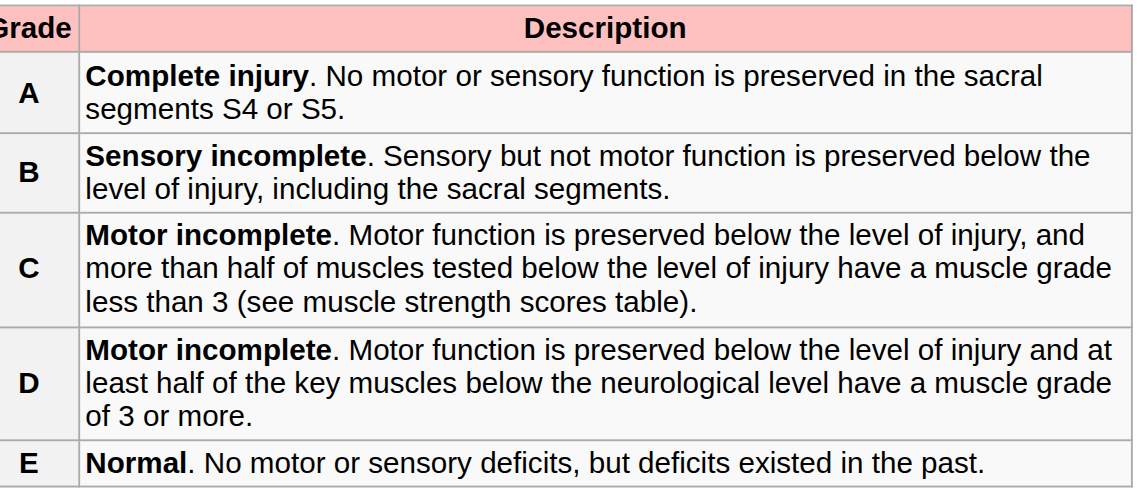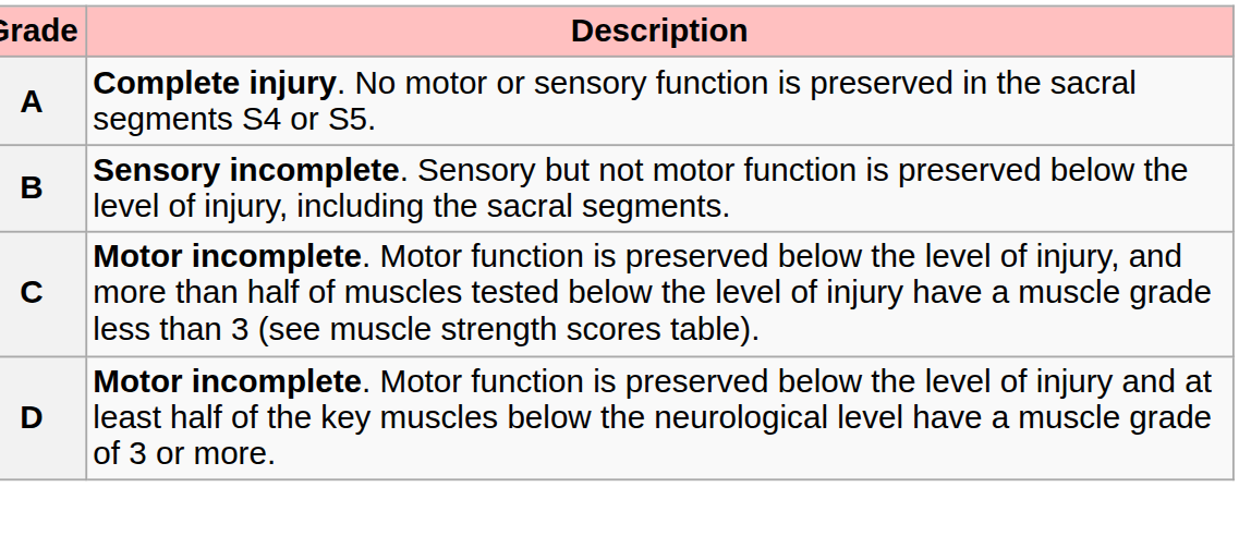 <table class="wikitable"  style="width: 100%; float: right;">
 <tr>
 <th style="text-align:center;background-color:#ffc0c0;">Grade</th>
 <th style="text-align:center;background-color:#ffc0c0;">Description</th>
 </tr>
 <tr>
 <th>A</th>
 <td><strong>Complete injury</strong>. No motor or sensory function is preserved in the sacral segments S4 or S5.</td>
 </tr>
 <tr>
 <th>B</th>
 <td><strong>Sensory incomplete</strong>. Sensory but not motor function is preserved below the level of injury, including the sacral segments.</td>
 </tr>
 <tr>
 <th>C</th>
 <td><strong>Motor incomplete</strong>.  Motor function is preserved below the level of injury, and more than half of muscles tested below the  level of injury have a muscle grade less than 3 (see muscle strength scores table).</td>
 </tr>
 <tr>
 <th>D</th>
 <td><strong>Motor incomplete</strong>.  Motor function is preserved below the level of injury and at least half of the key muscles below the neurological level have a muscle grade of 3 or more.</td>
 </tr>
-<tr>
-<th>E</th>
-<td><strong>Normal</strong>.  No motor or sensory deficits, but deficits existed in the past.</td>
-</tr>
 </table>
